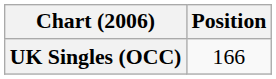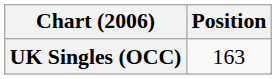 <table class="wikitable plainrowheaders" style="text-align:center">
 <tr>
 <th>Chart (2006)</th>
 <th>Position</th>
 </tr>
 <tr>
 <th scope="row">UK Singles (OCC)</th>
-<td>166</td>
+<td>163</td>
 </tr>
 </table>
